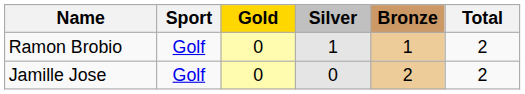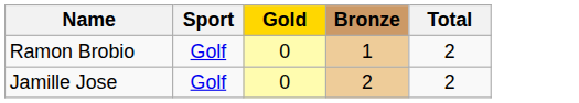 <table class="wikitable" style="text-align:center;">
 <tr>
 <th width=130>Name</th>
 <th width=50>Sport</th>
 <td bgcolor=gold width=60><strong>Gold</strong></td>
-<td bgcolor=silver width=60><strong>Silver</strong></td>
 <td bgcolor=#cc9966 width=60><strong>Bronze</strong></td>
 <th width=60>Total</th>
 </tr>
 <tr>
 <td align=left>Ramon Brobio</td>
 <td><a href='#'>Golf</a></td>
 <td bgcolor=#fffcaf>0</td>
-<td bgcolor=#e5e5e5>1</td>
 <td bgcolor=#eecc99>1</td>
 <td>2</td>
 </tr>
 <tr>
 <td align=left>Jamille Jose</td>
 <td><a href='#'>Golf</a></td>
 <td bgcolor=#fffcaf>0</td>
-<td bgcolor=#e5e5e5>0</td>
 <td bgcolor=#eecc99>2</td>
 <td>2</td>
 </tr>
 </table>
